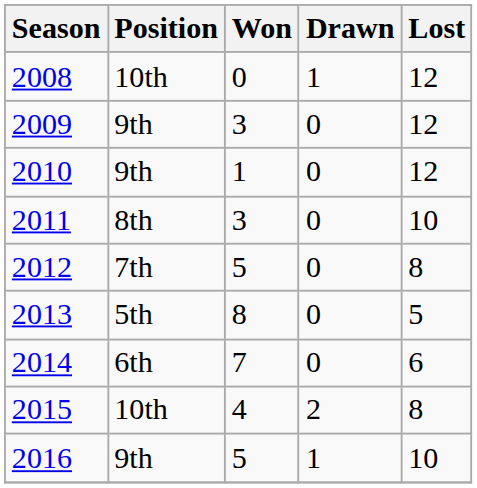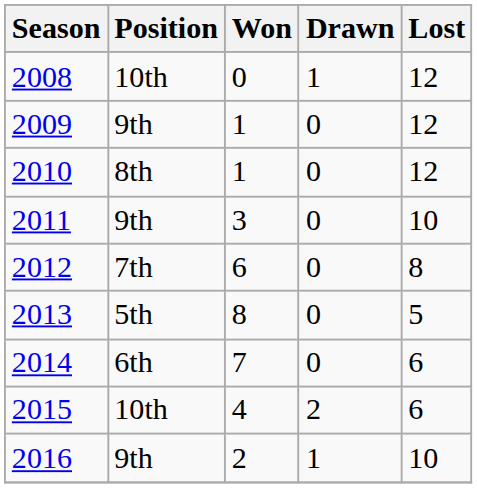 <table class="wikitable collapsible">
 <tr>
 <th>Season</th>
 <th>Position</th>
 <th>Won</th>
 <th>Drawn</th>
 <th>Lost</th>
 </tr>
 <tr>
 <td><a href='#'>2008</a></td>
 <td>10th</td>
 <td>0</td>
 <td>1</td>
 <td>12</td>
 </tr>
 <tr>
 <td><a href='#'>2009</a></td>
 <td>9th</td>
-<td>3</td>
+<td>1</td>
 <td>0</td>
 <td>12</td>
 </tr>
 <tr>
 <td><a href='#'>2010</a></td>
-<td>9th</td>
+<td>8th</td>
 <td>1</td>
 <td>0</td>
 <td>12</td>
 </tr>
 <tr>
 <td><a href='#'>2011</a></td>
-<td>8th</td>
+<td>9th</td>
 <td>3</td>
 <td>0</td>
 <td>10</td>
 </tr>
 <tr>
 <td><a href='#'>2012</a></td>
 <td>7th</td>
-<td>5</td>
+<td>6</td>
 <td>0</td>
 <td>8</td>
 </tr>
 <tr>
 <td><a href='#'>2013</a></td>
 <td>5th</td>
 <td>8</td>
 <td>0</td>
 <td>5</td>
 </tr>
 <tr>
 <td><a href='#'>2014</a></td>
 <td>6th</td>
 <td>7</td>
 <td>0</td>
 <td>6</td>
 </tr>
 <tr>
 <td><a href='#'>2015</a></td>
 <td>10th</td>
 <td>4</td>
 <td>2</td>
-<td>8</td>
+<td>6</td>
 </tr>
 <tr>
 <td><a href='#'>2016</a></td>
 <td>9th</td>
-<td>5</td>
+<td>2</td>
 <td>1</td>
 <td>10</td>
 </tr>
 <tr>
 </tr>
 </table>
